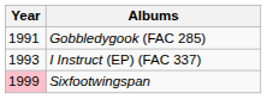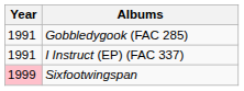 <table class="wikitable">
 <tr>
 <th align="left" valign="top" width="40">Year</th>
 <th align="left" valign="top" width="240">Albums</th>
 </tr>
 <tr>
 <td align="left" valign="top">1991</td>
 <td align="left" valign="top"><em>Gobbledygook</em> (FAC 285)</td>
 </tr>
 <tr>
-<td align="left" valign="top">1993</td>
+<td align="left" valign="top">1991</td>
 <td align="left" valign="top"><em>I Instruct</em> (EP) (FAC 337)</td>
 </tr>
 <tr>
 <td align="left" valign="top" style="background: pink;">1999</td>
 <td align="left" valign="top"><em>Sixfootwingspan</em></td>
 </tr>
 </table>
